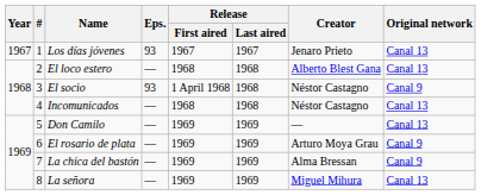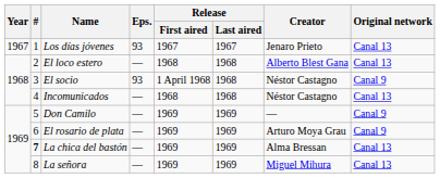 <table class="wikitable">
 <tr>
 <th rowspan="2">Year</th>
 <th rowspan="2">#</th>
 <th rowspan="2">Name</th>
 <th rowspan="2">Eps.</th>
 <th colspan="2">Release</th>
 <th rowspan="2">Creator</th>
 <th rowspan="2">Original network</th>
 </tr>
 <tr>
 <th>First aired</th>
 <th>Last aired</th>
 </tr>
 <tr>
 <td>1967</td>
 <td>1</td>
 <td><em>Los días jóvenes</em></td>
 <td>93</td>
 <td>1967</td>
 <td>1967</td>
 <td>Jenaro Prieto</td>
 <td><a href='#'>Canal 13</a></td>
 </tr>
 <tr>
 <td rowspan="3">1968</td>
 <td>2</td>
 <td><em>El loco estero</em></td>
 <td>—</td>
 <td>1968</td>
 <td>1968</td>
 <td><a href='#'>Alberto Blest Gana</a></td>
 <td><a href='#'>Canal 13</a></td>
 </tr>
 <tr>
 <td>3</td>
 <td><em>El socio</em></td>
 <td>93</td>
 <td>1 April 1968</td>
 <td>1968</td>
 <td>Néstor Castagno</td>
 <td><a href='#'>Canal 9</a></td>
 </tr>
 <tr>
 <td>4</td>
 <td><em>Incomunicados</em></td>
 <td>—</td>
 <td>1968</td>
 <td>1968</td>
 <td>Néstor Castagno</td>
 <td><a href='#'>Canal 13</a></td>
 </tr>
 <tr>
 <td rowspan="4">1969</td>
 <td>5</td>
 <td><em>Don Camilo</em></td>
 <td>—</td>
 <td>1969</td>
 <td>1969</td>
 <td>—</td>
-<td><a href='#'>Canal 13</a></td>
+<td><a href='#'>Canal 9</a></td>
 </tr>
 <tr>
 <td>6</td>
 <td><em>El rosario de plata</em></td>
 <td>—</td>
 <td>1969</td>
 <td>1969</td>
 <td>Arturo Moya Grau</td>
 <td><a href='#'>Canal 9</a></td>
 </tr>
 <tr>
-<td>7</td>
+<td><strong>7</strong></td>
 <td><em>La chica del bastón</em></td>
 <td>—</td>
 <td>1969</td>
 <td>1969</td>
 <td>Alma Bressan</td>
-<td><a href='#'>Canal 9</a></td>
+<td><a href='#'>Canal 13</a></td>
 </tr>
 <tr>
 <td>8</td>
 <td><em>La señora</em></td>
 <td>—</td>
 <td>1969</td>
 <td>1969</td>
 <td><a href='#'>Miguel Mihura</a></td>
 <td><a href='#'>Canal 13</a></td>
 </tr>
 </table>
